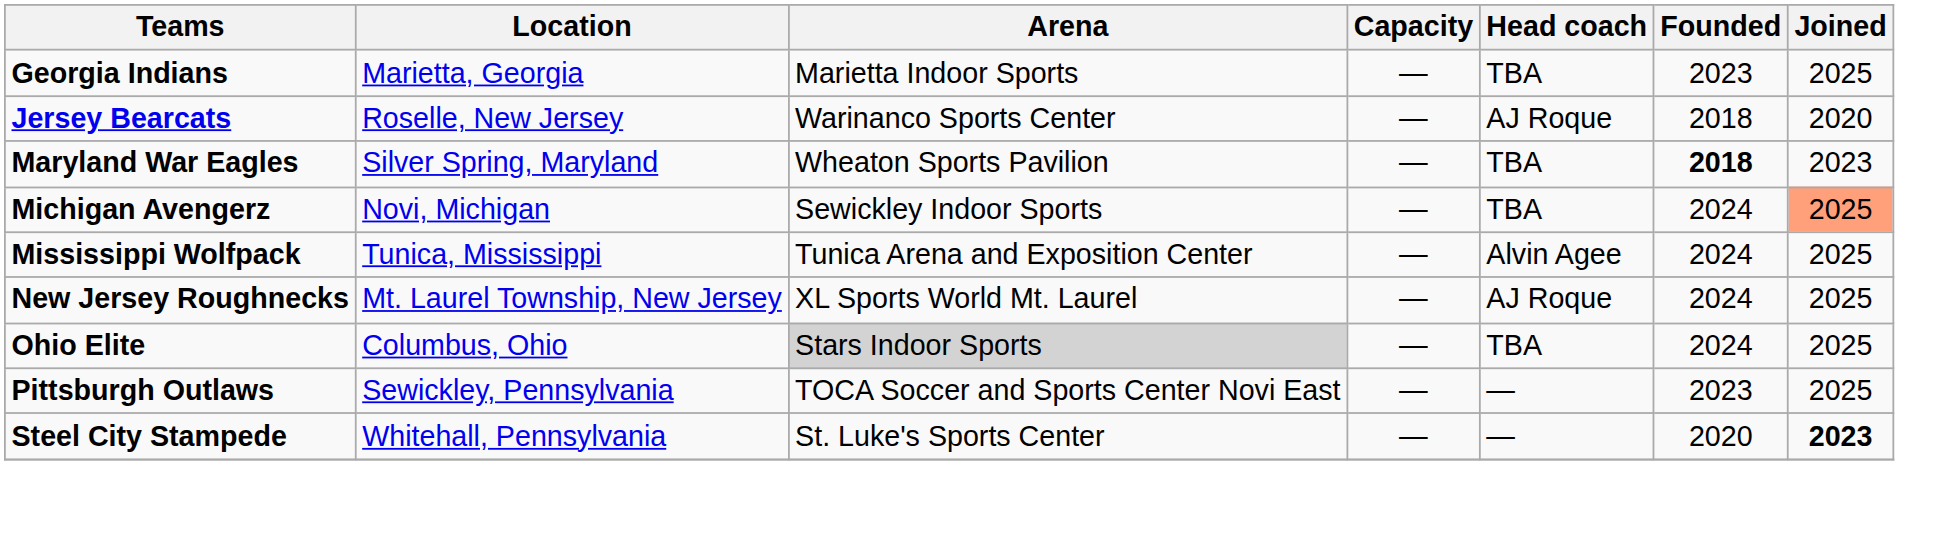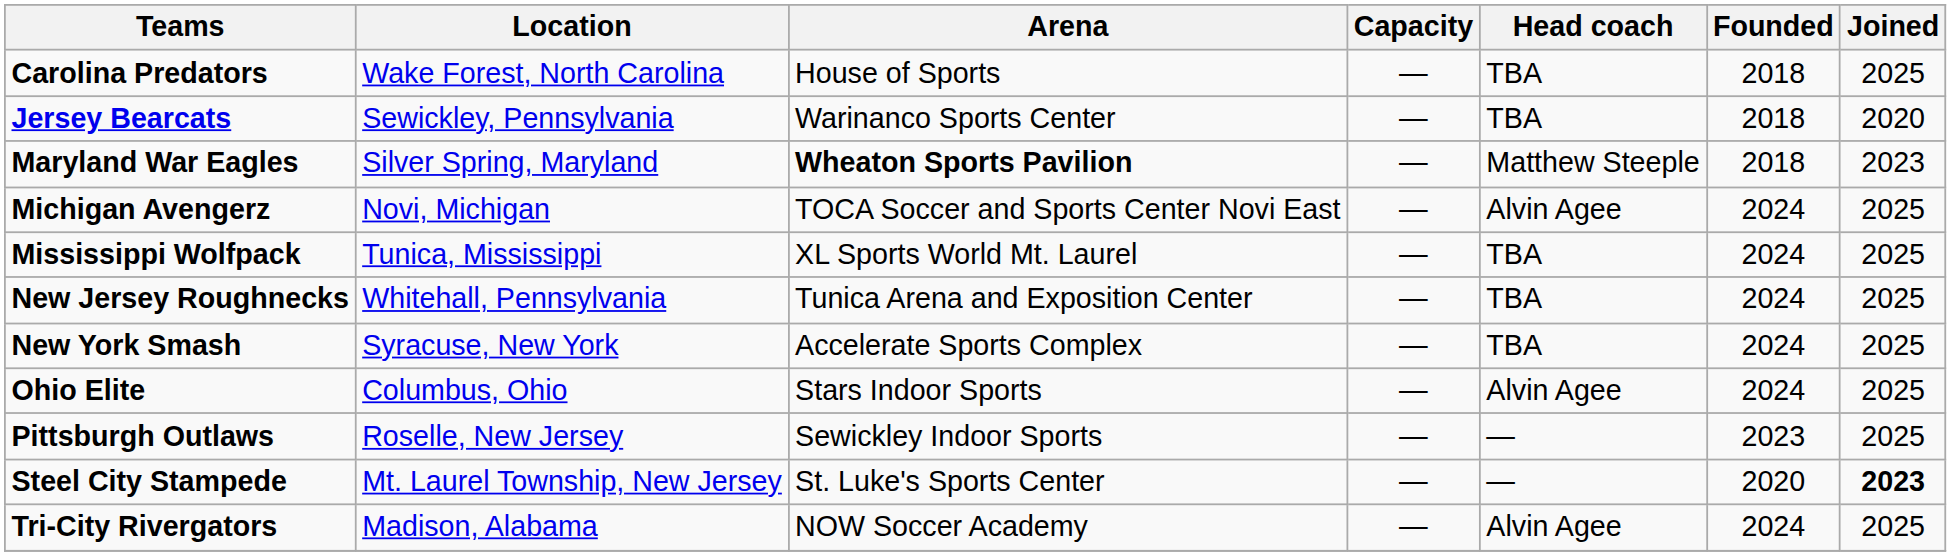 <table class="wikitable">
 <tr>
 <th>Teams</th>
 <th>Location</th>
 <th>Arena</th>
 <th>Capacity</th>
 <th>Head coach</th>
 <th>Founded</th>
 <th>Joined<br></th>
 </tr>
 <tr>
-<td><strong>Georgia Indians</strong></td>
-<td><a href='#'>Marietta, Georgia</a></td>
-<td>Marietta Indoor Sports</td>
+<td><strong>Carolina Predators</strong></td>
+<td><a href='#'>Wake Forest, North Carolina</a></td>
+<td>House of Sports</td>
 <td align=center>—</td>
 <td>TBA</td>
-<td align=center>2023</td>
+<td align=center>2018</td>
 <td align=center>2025</td>
 </tr>
 <tr>
 <td><strong><a href='#'>Jersey Bearcats</a></strong></td>
-<td><a href='#'>Roselle, New Jersey</a></td>
+<td><a href='#'>Sewickley, Pennsylvania</a></td>
 <td>Warinanco Sports Center</td>
 <td align=center>—</td>
-<td>AJ Roque</td>
+<td>TBA</td>
 <td align=center>2018</td>
 <td align=center>2020</td>
 </tr>
 <tr>
 <td><strong>Maryland War Eagles</strong></td>
 <td><a href='#'>Silver Spring, Maryland</a></td>
-<td>Wheaton Sports Pavilion</td>
+<td><strong>Wheaton Sports Pavilion</strong></td>
 <td align=center>—</td>
-<td>TBA</td>
-<td align=center><strong>2018</strong></td>
+<td>Matthew Steeple</td>
+<td align=center>2018</td>
 <td align=center>2023</td>
 </tr>
 <tr>
 <td><strong>Michigan Avengerz</strong></td>
 <td><a href='#'>Novi, Michigan</a></td>
-<td>Sewickley Indoor Sports</td>
-<td align=center>—</td>
-<td>TBA</td>
-<td align=center>2024</td>
-<td align=center style="background: lightsalmon;">2025</td>
-</tr>
-<tr>
-<td><strong>Mississippi Wolfpack</strong></td>
-<td><a href='#'>Tunica, Mississippi</a></td>
-<td>Tunica Arena and Exposition Center</td>
+<td>TOCA Soccer and Sports Center Novi East</td>
 <td align=center>—</td>
 <td>Alvin Agee</td>
 <td align=center>2024</td>
 <td align=center>2025</td>
 </tr>
 <tr>
-<td><strong>New Jersey Roughnecks</strong></td>
-<td><a href='#'>Mt. Laurel Township, New Jersey</a></td>
+<td><strong>Mississippi Wolfpack</strong></td>
+<td><a href='#'>Tunica, Mississippi</a></td>
 <td>XL Sports World Mt. Laurel</td>
 <td align=center>—</td>
-<td>AJ Roque</td>
+<td>TBA</td>
+<td align=center>2024</td>
+<td align=center>2025</td>
+</tr>
+<tr>
+<td><strong>New Jersey Roughnecks</strong></td>
+<td><a href='#'>Whitehall, Pennsylvania</a></td>
+<td>Tunica Arena and Exposition Center</td>
+<td align=center>—</td>
+<td>TBA</td>
+<td align=center>2024</td>
+<td align=center>2025</td>
+</tr>
+<tr>
+<td><strong>New York Smash</strong></td>
+<td><a href='#'>Syracuse, New York</a></td>
+<td>Accelerate Sports Complex</td>
+<td align=center>—</td>
+<td>TBA</td>
 <td align=center>2024</td>
 <td align=center>2025</td>
 </tr>
 <tr>
 <td><strong>Ohio Elite</strong></td>
 <td><a href='#'>Columbus, Ohio</a></td>
-<td style="background: lightgrey;">Stars Indoor Sports</td>
+<td>Stars Indoor Sports</td>
 <td align=center>—</td>
-<td>TBA</td>
+<td>Alvin Agee</td>
 <td align=center>2024</td>
 <td align=center>2025</td>
 </tr>
 <tr>
 <td><strong>Pittsburgh Outlaws</strong></td>
-<td><a href='#'>Sewickley, Pennsylvania</a></td>
-<td>TOCA Soccer and Sports Center Novi East</td>
+<td><a href='#'>Roselle, New Jersey</a></td>
+<td>Sewickley Indoor Sports</td>
 <td align=center>—</td>
 <td>—</td>
 <td align=center>2023</td>
 <td align=center>2025</td>
 </tr>
 <tr>
 <td><strong>Steel City Stampede</strong></td>
-<td><a href='#'>Whitehall, Pennsylvania</a></td>
+<td><a href='#'>Mt. Laurel Township, New Jersey</a></td>
 <td>St. Luke's Sports Center</td>
 <td align=center>—</td>
 <td>—</td>
 <td align=center>2020</td>
 <td align=center><strong>2023</strong></td>
 </tr>
 <tr>
+<td><strong>Tri-City Rivergators</strong></td>
+<td><a href='#'>Madison, Alabama</a></td>
+<td>NOW Soccer Academy</td>
+<td align=center>—</td>
+<td>Alvin Agee</td>
+<td align=center>2024</td>
+<td align=center>2025</td>
+</tr>
+<tr>
 </tr>
 </table>
